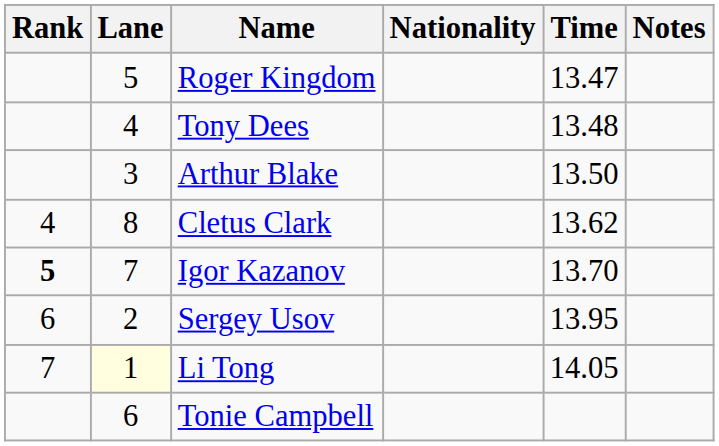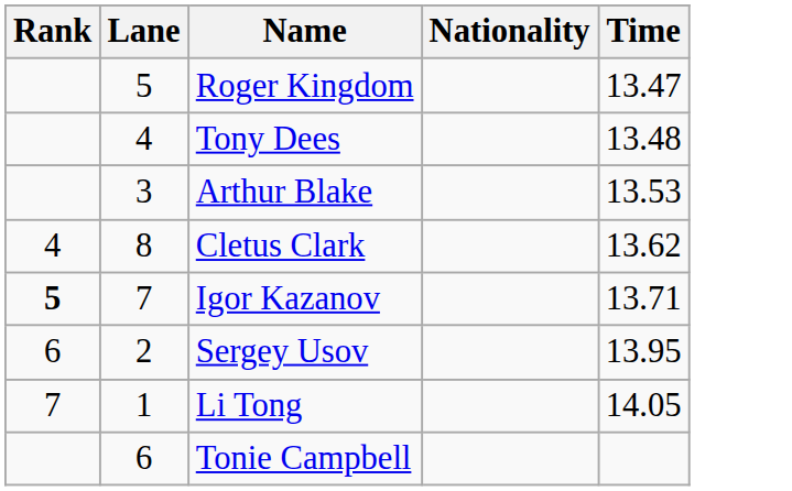 <table class="wikitable sortable" style="text-align:center">
 <tr>
 <th>Rank</th>
 <th>Lane</th>
 <th>Name</th>
 <th>Nationality</th>
 <th>Time</th>
-<th>Notes</th>
 </tr>
 <tr>
 <td></td>
 <td>5</td>
 <td align=left><a href='#'>Roger Kingdom</a></td>
 <td align=left></td>
 <td>13.47</td>
-<td></td>
 </tr>
 <tr>
 <td></td>
 <td>4</td>
 <td align=left><a href='#'>Tony Dees</a></td>
 <td align=left></td>
 <td>13.48</td>
-<td></td>
 </tr>
 <tr>
 <td></td>
 <td>3</td>
 <td align=left><a href='#'>Arthur Blake</a></td>
 <td align=left></td>
-<td>13.50</td>
-<td></td>
+<td>13.53</td>
 </tr>
 <tr>
 <td>4</td>
 <td>8</td>
 <td align=left><a href='#'>Cletus Clark</a></td>
 <td align=left></td>
 <td>13.62</td>
-<td></td>
 </tr>
 <tr>
 <td><strong>5</strong></td>
 <td>7</td>
 <td align=left><a href='#'>Igor Kazanov</a></td>
 <td align=left></td>
-<td>13.70</td>
-<td></td>
+<td>13.71</td>
 </tr>
 <tr>
 <td>6</td>
 <td>2</td>
 <td align=left><a href='#'>Sergey Usov</a></td>
 <td align=left></td>
 <td>13.95</td>
-<td></td>
 </tr>
 <tr>
 <td>7</td>
-<td style="background: lightyellow;">1</td>
+<td>1</td>
 <td align=left><a href='#'>Li Tong</a></td>
 <td align=left></td>
 <td>14.05</td>
-<td></td>
 </tr>
 <tr>
 <td></td>
 <td>6</td>
 <td align=left><a href='#'>Tonie Campbell</a></td>
 <td align=left></td>
 <td></td>
-<td></td>
 </tr>
 </table>
